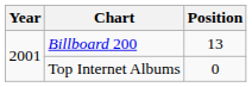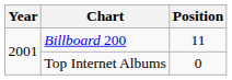 <table class="wikitable">
 <tr>
 <th>Year</th>
 <th>Chart</th>
 <th>Position</th>
 </tr>
 <tr>
 <td rowspan="2">2001</td>
 <td><a href='#'><em>Billboard</em> 200</a></td>
-<td align="center">13</td>
+<td align="center">11</td>
 </tr>
 <tr>
 <td>Top Internet Albums</td>
 <td align="center">0</td>
 </tr>
 </table>
